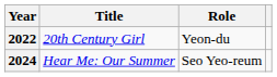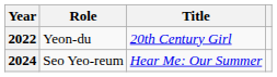 <table class="wikitable plainrowheaders">
 <tr>
 <th scope="col">Year</th>
+<th scope="col">Role</th>
 <th scope="col">Title</th>
-<th scope="col">Role</th>
 <th scope="col" class="unsortable"></th>
 </tr>
 <tr>
 <th scope="row">2022</th>
+<td>Yeon-du</td>
 <td><em><a href='#'>20th Century Girl</a></em></td>
-<td>Yeon-du</td>
 <td style="text-align:center"></td>
 </tr>
 <tr>
 <th scope="row">2024</th>
+<td>Seo Yeo-reum</td>
 <td><em><a href='#'>Hear Me: Our Summer</a></em></td>
-<td>Seo Yeo-reum</td>
 <td style="text-align:center"></td>
 </tr>
 </table>
